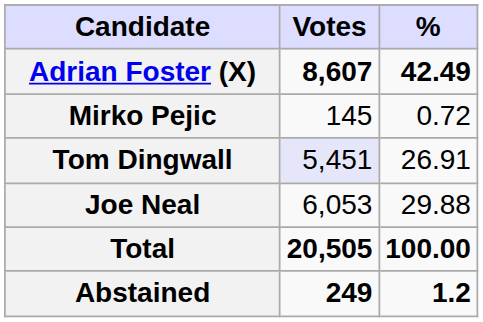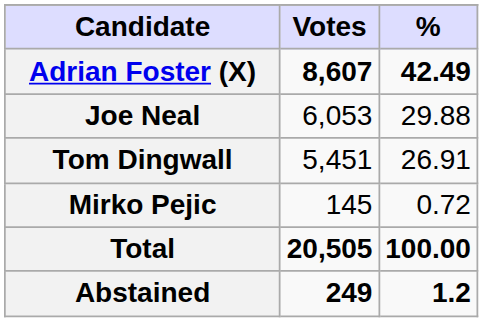 <table class="wikitable sortable plainrowheaders">
 <tr style="background-color:#E9E9E9">
 </tr>
 <tr>
 <th scope="col" style="background:#ddf; width:150px;">Candidate</th>
 <th scope="col" style="background:#ddf;">Votes</th>
 <th scope="col" style="background:#ddf;">%</th>
 </tr>
 <tr>
 <th scope="row"><strong><a href='#'>Adrian Foster</a></strong> (X)</th>
 <td align="right"><strong>8,607</strong></td>
 <td align=right><strong>42.49</strong></td>
 </tr>
 <tr>
+<th scope="row">Joe Neal</th>
+<td align="right">6,053</td>
+<td align=right>29.88</td>
+</tr>
+<tr>
+<th scope="row">Tom Dingwall</th>
+<td align="right">5,451</td>
+<td align=right>26.91</td>
+</tr>
+<tr>
 <th scope="row">Mirko Pejic</th>
 <td align="right">145</td>
 <td align=right>0.72</td>
-</tr>
-<tr>
-<th scope="row">Tom Dingwall</th>
-<td align="right" style="background: lavender;">5,451</td>
-<td align=right>26.91</td>
-</tr>
-<tr>
-<th scope="row">Joe Neal</th>
-<td align="right">6,053</td>
-<td align=right>29.88</td>
 </tr>
 <tr>
 <th scope="row"><strong>Total</strong></th>
 <td align="right"><strong>20,505</strong></td>
 <td align=right><strong>100.00</strong></td>
 </tr>
 <tr>
 <th scope="row"><strong>Abstained</strong></th>
 <td align="right"><strong>249</strong></td>
 <td align=right><strong>1.2</strong></td>
 </tr>
 </table>
